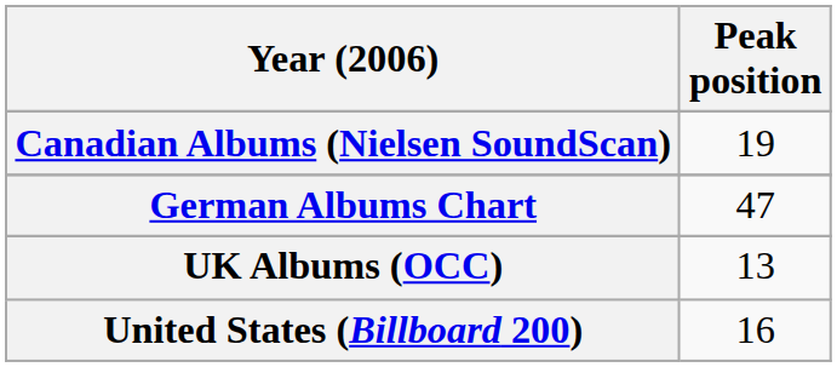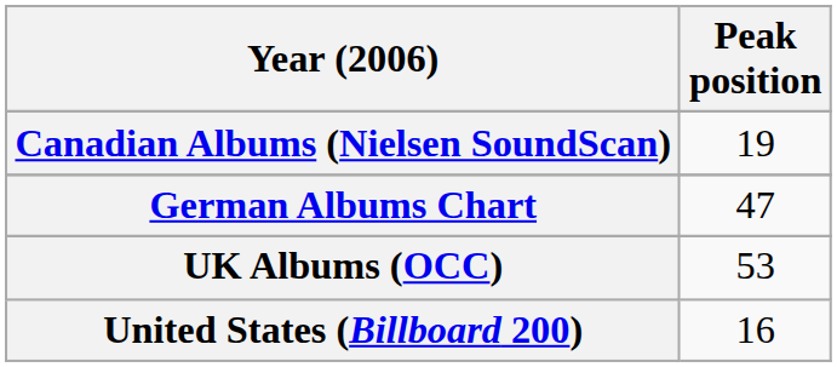 <table class="wikitable sortable plainrowheaders">
 <tr>
 <th scope="col">Year (2006)</th>
 <th scope="col">Peak<br>position</th>
 </tr>
 <tr>
 </tr>
 <tr>
 </tr>
 <tr>
 <th scope="row"><a href='#'>Canadian Albums</a> (<a href='#'>Nielsen SoundScan</a>)</th>
 <td style="text-align:center;">19</td>
 </tr>
 <tr>
 </tr>
 <tr>
 <th scope="row"><a href='#'>German Albums Chart</a></th>
 <td style="text-align:center;">47</td>
 </tr>
 <tr>
 </tr>
 <tr>
 </tr>
 <tr>
 </tr>
 <tr>
 </tr>
 <tr>
 </tr>
 <tr>
 <th scope="row">UK Albums (<a href='#'>OCC</a>)</th>
-<td style="text-align:center;">13</td>
+<td style="text-align:center;">53</td>
 </tr>
 <tr>
 <th scope="row">United States (<a href='#'><em>Billboard</em> 200</a>)</th>
 <td style="text-align:center;">16</td>
 </tr>
 </table>
